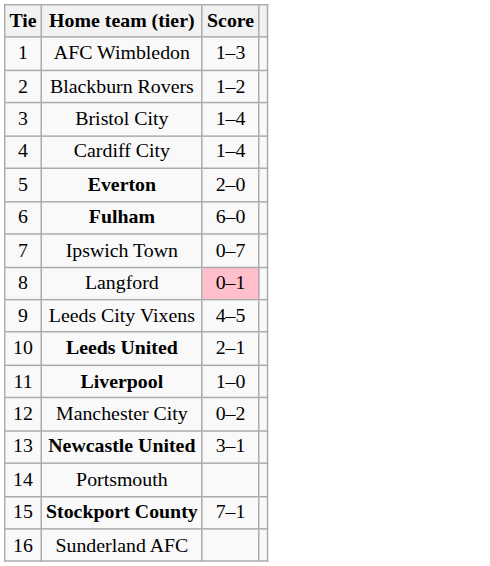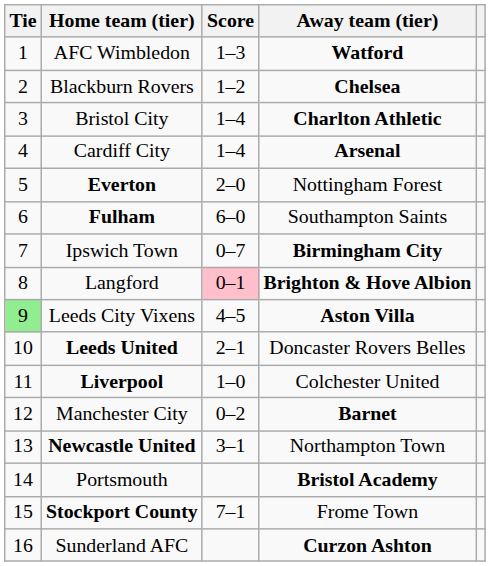 <table class="wikitable" style="text-align:center; font-size:85%">
 <tr>
 <th>Tie</th>
 <th>Home team (tier)</th>
 <th>Score</th>
+<th>Away team (tier)</th>
 <th></th>
 </tr>
 <tr>
 <td align="center">1</td>
 <td>AFC Wimbledon</td>
 <td align="center">1–3</td>
+<td><strong>Watford</strong></td>
 <td></td>
 </tr>
 <tr>
 <td align="center">2</td>
 <td>Blackburn Rovers</td>
 <td align="center">1–2 </td>
+<td><strong>Chelsea</strong></td>
 <td></td>
 </tr>
 <tr>
 <td align="center">3</td>
 <td>Bristol City</td>
 <td align="center">1–4</td>
+<td><strong>Charlton Athletic</strong></td>
 <td></td>
 </tr>
 <tr>
 <td align="center">4</td>
 <td>Cardiff City</td>
 <td align="center">1–4</td>
+<td><strong>Arsenal</strong></td>
 <td></td>
 </tr>
 <tr>
 <td align="center">5</td>
 <td><strong>Everton</strong></td>
 <td align="center">2–0</td>
+<td>Nottingham Forest</td>
 <td></td>
 </tr>
 <tr>
 <td align="center">6</td>
 <td><strong>Fulham</strong></td>
 <td align="center">6–0</td>
+<td>Southampton Saints</td>
 <td></td>
 </tr>
 <tr>
 <td align="center">7</td>
 <td>Ipswich Town</td>
 <td align="center">0–7</td>
+<td><strong>Birmingham City</strong></td>
 <td></td>
 </tr>
 <tr>
 <td align="center">8</td>
 <td>Langford</td>
 <td align="center" style="background: pink;">0–1 </td>
+<td><strong>Brighton & Hove Albion</strong></td>
 <td></td>
 </tr>
 <tr>
-<td align="center">9</td>
+<td align="center" style="background: lightgreen;">9</td>
 <td>Leeds City Vixens</td>
 <td align="center">4–5 </td>
+<td><strong>Aston Villa</strong></td>
 <td></td>
 </tr>
 <tr>
 <td align="center">10</td>
 <td><strong>Leeds United</strong></td>
 <td align="center">2–1</td>
+<td>Doncaster Rovers Belles</td>
 <td></td>
 </tr>
 <tr>
 <td align="center">11</td>
 <td><strong>Liverpool</strong></td>
 <td align="center">1–0</td>
+<td>Colchester United</td>
 <td></td>
 </tr>
 <tr>
 <td align="center">12</td>
 <td>Manchester City</td>
 <td align="center">0–2</td>
+<td><strong>Barnet</strong></td>
 <td></td>
 </tr>
 <tr>
 <td align="center">13</td>
 <td><strong>Newcastle United</strong></td>
 <td align="center">3–1</td>
+<td>Northampton Town</td>
 <td></td>
 </tr>
 <tr>
 <td align="center">14</td>
 <td>Portsmouth</td>
 <td align="center"></td>
+<td><strong>Bristol Academy</strong></td>
 <td></td>
 </tr>
 <tr>
 <td align="center">15</td>
 <td><strong>Stockport County</strong></td>
 <td align="center">7–1</td>
+<td>Frome Town</td>
 <td></td>
 </tr>
 <tr>
 <td align="center">16</td>
 <td>Sunderland AFC</td>
 <td align="center"></td>
+<td><strong>Curzon Ashton</strong></td>
 <td></td>
 </tr>
 </table>
